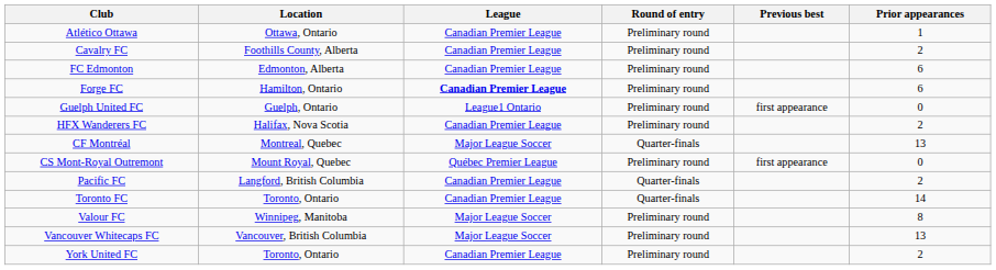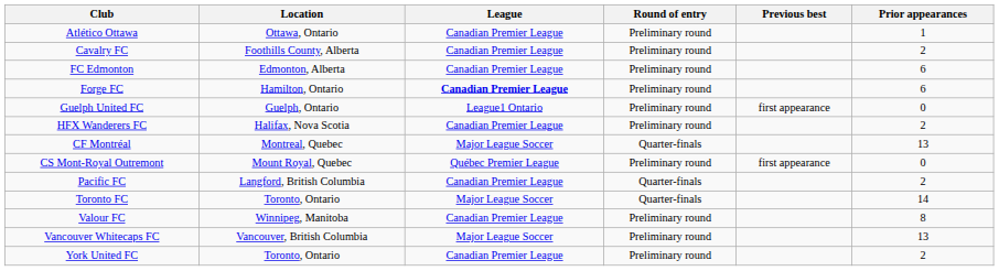 <table class="wikitable sortable" style="text-align:center; font-size:90%; width:100%">
 <tr>
 <th>Club</th>
 <th>Location</th>
 <th>League</th>
 <th>Round of entry</th>
 <th>Previous best</th>
 <th>Prior appearances</th>
 </tr>
 <tr>
 <td><a href='#'>Atlético Ottawa</a></td>
 <td><a href='#'>Ottawa</a>, Ontario</td>
 <td><a href='#'>Canadian Premier League</a></td>
 <td>Preliminary round</td>
 <td></td>
 <td>1</td>
 </tr>
 <tr>
 <td><a href='#'>Cavalry FC</a></td>
 <td><a href='#'>Foothills County</a>, Alberta</td>
 <td><a href='#'>Canadian Premier League</a></td>
 <td>Preliminary round</td>
 <td></td>
 <td>2</td>
 </tr>
 <tr>
 <td><a href='#'>FC Edmonton</a></td>
 <td><a href='#'>Edmonton</a>, Alberta</td>
 <td><a href='#'>Canadian Premier League</a></td>
 <td>Preliminary round</td>
 <td></td>
 <td>6</td>
 </tr>
 <tr>
 <td><a href='#'>Forge FC</a></td>
 <td><a href='#'>Hamilton</a>, Ontario</td>
 <td><strong><a href='#'>Canadian Premier League</a></strong></td>
 <td>Preliminary round</td>
 <td></td>
 <td>6</td>
 </tr>
 <tr>
 <td><a href='#'>Guelph United FC</a></td>
 <td><a href='#'>Guelph</a>, Ontario</td>
 <td><a href='#'>League1 Ontario</a></td>
 <td>Preliminary round</td>
 <td>first appearance</td>
 <td>0</td>
 </tr>
 <tr>
 <td><a href='#'>HFX Wanderers FC</a></td>
 <td><a href='#'>Halifax</a>, Nova Scotia</td>
 <td><a href='#'>Canadian Premier League</a></td>
 <td>Preliminary round</td>
 <td></td>
 <td>2</td>
 </tr>
 <tr>
 <td><a href='#'>CF Montréal</a></td>
 <td><a href='#'>Montreal</a>, Quebec</td>
 <td><a href='#'>Major League Soccer</a></td>
 <td>Quarter-finals</td>
 <td><strong></strong></td>
 <td>13</td>
 </tr>
 <tr>
 <td><a href='#'>CS Mont-Royal Outremont</a></td>
 <td><a href='#'>Mount Royal</a>, Quebec</td>
 <td><a href='#'>Québec Premier League</a></td>
 <td>Preliminary round</td>
 <td>first appearance</td>
 <td>0</td>
 </tr>
 <tr>
 <td><a href='#'>Pacific FC</a></td>
 <td><a href='#'>Langford</a>, British Columbia</td>
 <td><a href='#'>Canadian Premier League</a></td>
 <td>Quarter-finals</td>
 <td></td>
 <td>2</td>
 </tr>
 <tr>
 <td><a href='#'>Toronto FC</a></td>
 <td><a href='#'>Toronto</a>, Ontario</td>
-<td><a href='#'>Canadian Premier League</a></td>
+<td><a href='#'>Major League Soccer</a></td>
 <td>Quarter-finals</td>
 <td><strong></strong></td>
 <td>14</td>
 </tr>
 <tr>
 <td><a href='#'>Valour FC</a></td>
 <td><a href='#'>Winnipeg</a>, Manitoba</td>
-<td><a href='#'>Major League Soccer</a></td>
+<td><a href='#'>Canadian Premier League</a></td>
 <td>Preliminary round</td>
 <td></td>
 <td>8</td>
 </tr>
 <tr>
 <td><a href='#'>Vancouver Whitecaps FC</a></td>
 <td><a href='#'>Vancouver</a>, British Columbia</td>
 <td><a href='#'>Major League Soccer</a></td>
 <td>Preliminary round</td>
 <td><strong></strong></td>
 <td>13</td>
 </tr>
 <tr>
 <td><a href='#'>York United FC</a></td>
 <td><a href='#'>Toronto</a>, Ontario</td>
 <td><a href='#'>Canadian Premier League</a></td>
 <td>Preliminary round</td>
 <td></td>
 <td>2</td>
 </tr>
 </table>
